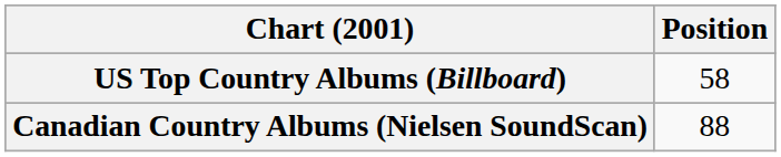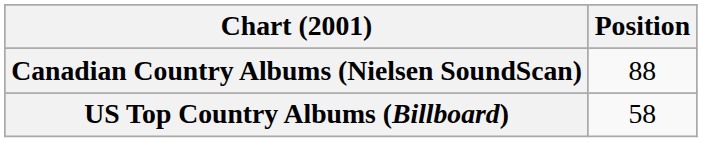 <table class="wikitable plainrowheaders" style="text-align:center">
 <tr>
 <th scope="col">Chart (2001)</th>
 <th scope="col">Position</th>
 </tr>
 <tr>
+<th scope="row">Canadian Country Albums (Nielsen SoundScan)</th>
+<td>88</td>
+</tr>
+<tr>
 <th scope="row">US Top Country Albums (<em>Billboard</em>)</th>
 <td>58</td>
 </tr>
-<tr>
-<th scope="row">Canadian Country Albums (Nielsen SoundScan)</th>
-<td>88</td>
-</tr>
 </table>
